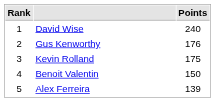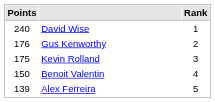 <table cellspacing="1" cellpadding="3" style="border:1px solid #aaa; font-size:86%;">
 <tr style="background:#e4e4e4;">
+<th style="border-bottom:1px solid #aaa; width:20px;">Points</th>
+<th style="border-bottom:1px solid #aaa; width:200px;"></th>
 <th style="border-bottom:1px solid #aaa; width:10px;">Rank</th>
-<th style="border-bottom:1px solid #aaa; width:200px;"></th>
-<th style="border-bottom:1px solid #aaa; width:20px;">Points</th>
 </tr>
 <tr>
+<td align=center>240</td>
+<td> <a href='#'>David Wise</a></td>
 <td align=center>1</td>
-<td> <a href='#'>David Wise</a></td>
-<td align=center>240</td>
 </tr>
 <tr>
+<td align=center>176</td>
+<td> <a href='#'>Gus Kenworthy</a></td>
 <td align=center>2</td>
-<td> <a href='#'>Gus Kenworthy</a></td>
-<td align=center>176</td>
 </tr>
 <tr>
+<td align=center>175</td>
+<td> <a href='#'>Kevin Rolland</a></td>
 <td align=center>3</td>
-<td> <a href='#'>Kevin Rolland</a></td>
-<td align=center>175</td>
 </tr>
 <tr>
+<td align=center>150</td>
+<td> <a href='#'>Benoit Valentin</a></td>
 <td align=center>4</td>
-<td> <a href='#'>Benoit Valentin</a></td>
-<td align=center>150</td>
 </tr>
 <tr>
+<td align=center>139</td>
+<td> <a href='#'>Alex Ferreira</a></td>
 <td align=center>5</td>
-<td> <a href='#'>Alex Ferreira</a></td>
-<td align=center>139</td>
 </tr>
 </table>
